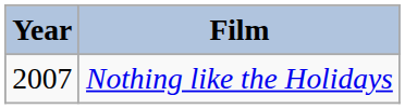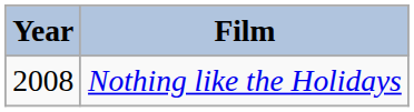 <table class="wikitable" style="font-size:95%;">
 <tr>
 <th style="background:#B0C4DE;">Year</th>
 <th style="background:#B0C4DE;">Film</th>
 </tr>
 <tr>
-<td>2007</td>
+<td>2008</td>
 <td><em><a href='#'>Nothing like the Holidays</a></em></td>
 </tr>
 </table>
